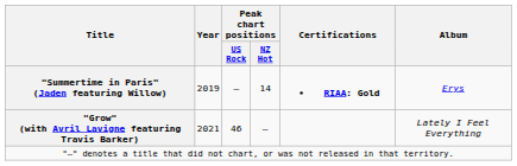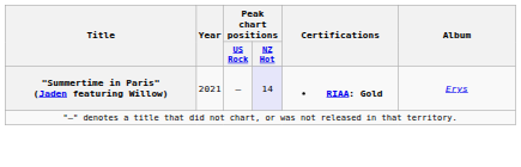 <table class="wikitable plainrowheaders" style="text-align:center;">
 <tr>
 <th scope="col" rowspan="2" style="width:20em;">Title</th>
 <th scope="col" rowspan="2" style="width:1em;">Year</th>
 <th scope="col" colspan="2">Peak chart positions</th>
 <th scope="col" rowspan="2" style="width:12em;">Certifications</th>
 <th scope="col" rowspan="2" style="width:12em;">Album</th>
 </tr>
 <tr>
 <th scope="col" style="width:3em;font-size:90%;"><a href='#'>US<br>Rock</a><br></th>
 <th scope="col" style="width:3em;font-size:90%;"><a href='#'>NZ<br>Hot</a><br></th>
 </tr>
 <tr>
 <th scope="row">"Summertime in Paris"<br><span>(<a href='#'>Jaden</a> featuring Willow)</span></th>
-<td>2019</td>
+<td>2021</td>
 <td>—</td>
-<td>14</td>
+<td style="background: lavender;">14</td>
 <td><strong><br><ul><li><a href='#'>RIAA</a>: Gold</li></ul></strong></td>
 <td><em><a href='#'>Erys</a></em></td>
-</tr>
-<tr>
-<th scope="row">"Grow"<br><span>(with <a href='#'>Avril Lavigne</a> featuring Travis Barker)</span></th>
-<td>2021</td>
-<td>46</td>
-<td>—</td>
-<td></td>
-<td><em>Lately I Feel Everything</em></td>
 </tr>
 <tr>
 <td colspan="6" style="font-size:90%">"—" denotes a title that did not chart, or was not released in that territory.</td>
 </tr>
 </table>
